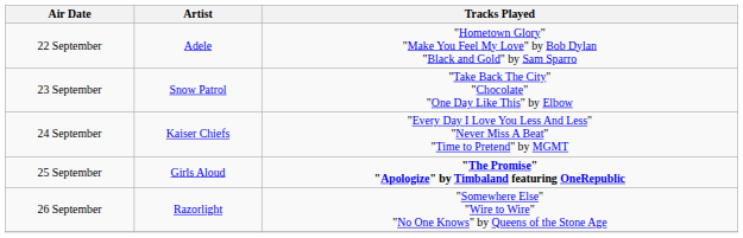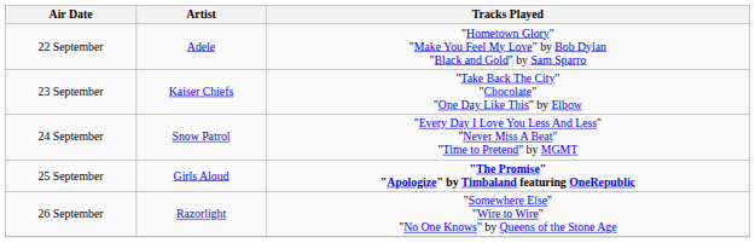 <table class="wikitable" style="text-align:center" width=80%>
 <tr>
 <th>Air Date</th>
 <th>Artist</th>
 <th>Tracks Played</th>
 </tr>
 <tr>
 <td>22 September</td>
 <td><a href='#'>Adele</a></td>
 <td>"<a href='#'>Hometown Glory</a>"<br>"<a href='#'>Make You Feel My Love</a>" by <a href='#'>Bob Dylan</a><br>"<a href='#'>Black and Gold</a>" by <a href='#'>Sam Sparro</a></td>
 </tr>
 <tr>
 <td>23 September</td>
-<td><a href='#'>Snow Patrol</a></td>
+<td><a href='#'>Kaiser Chiefs</a></td>
 <td>"<a href='#'>Take Back The City</a>"<br>"<a href='#'>Chocolate</a>"<br>"<a href='#'>One Day Like This</a>" by <a href='#'>Elbow</a></td>
 </tr>
 <tr>
 <td>24 September</td>
-<td><a href='#'>Kaiser Chiefs</a></td>
+<td><a href='#'>Snow Patrol</a></td>
 <td>"<a href='#'>Every Day I Love You Less And Less</a>"<br>"<a href='#'>Never Miss A Beat</a>"<br>"<a href='#'>Time to Pretend</a>" by <a href='#'>MGMT</a></td>
 </tr>
 <tr>
 <td>25 September</td>
 <td><a href='#'>Girls Aloud</a></td>
 <td><strong>"<a href='#'>The Promise</a>"<br>"<a href='#'>Apologize</a>" by <a href='#'>Timbaland</a> featuring <a href='#'>OneRepublic</a></strong></td>
 </tr>
 <tr>
 <td>26 September</td>
 <td><a href='#'>Razorlight</a></td>
 <td>"<a href='#'>Somewhere Else</a>"<br>"<a href='#'>Wire to Wire</a>"<br>"<a href='#'>No One Knows</a>" by <a href='#'>Queens of the Stone Age</a></td>
 </tr>
 <tr>
 </tr>
 </table>
